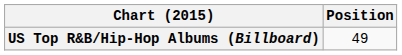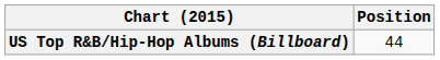 <table class="wikitable plainrowheaders" style="text-align:center">
 <tr>
 <th>Chart (2015)</th>
 <th>Position</th>
 </tr>
 <tr>
 <th scope="row">US Top R&B/Hip-Hop Albums (<em>Billboard</em>)</th>
-<td>49</td>
+<td>44</td>
 </tr>
 </table>
